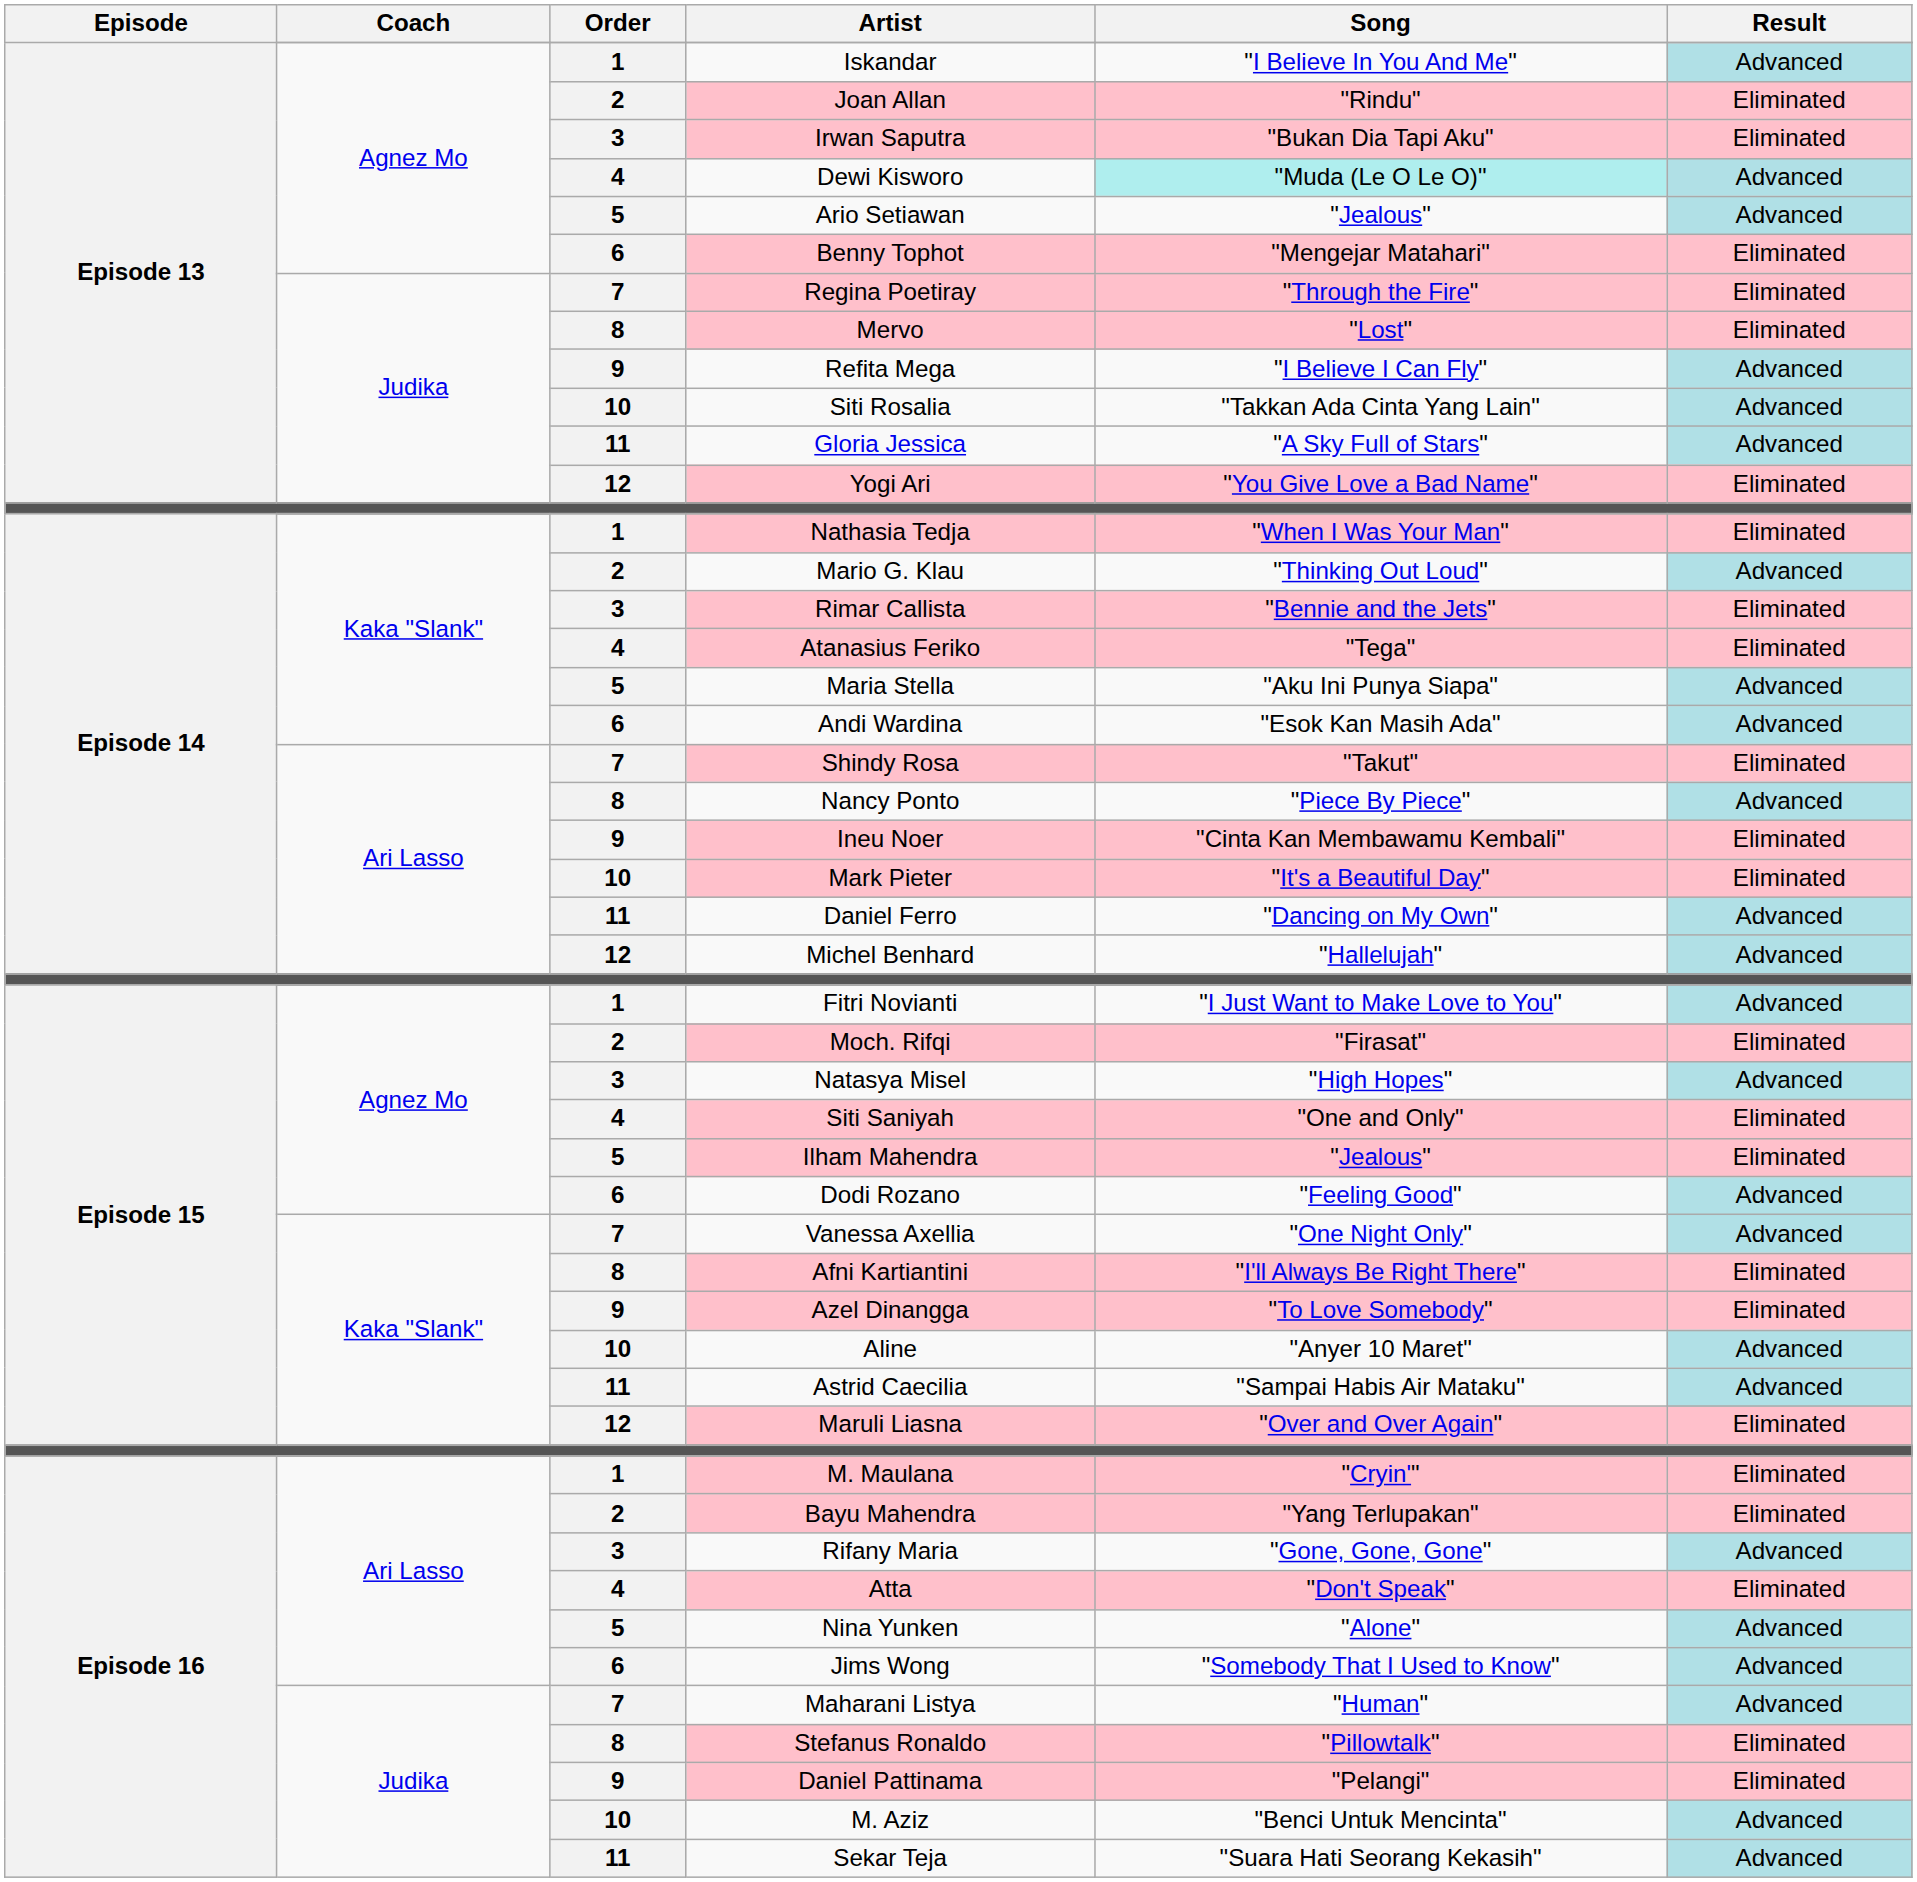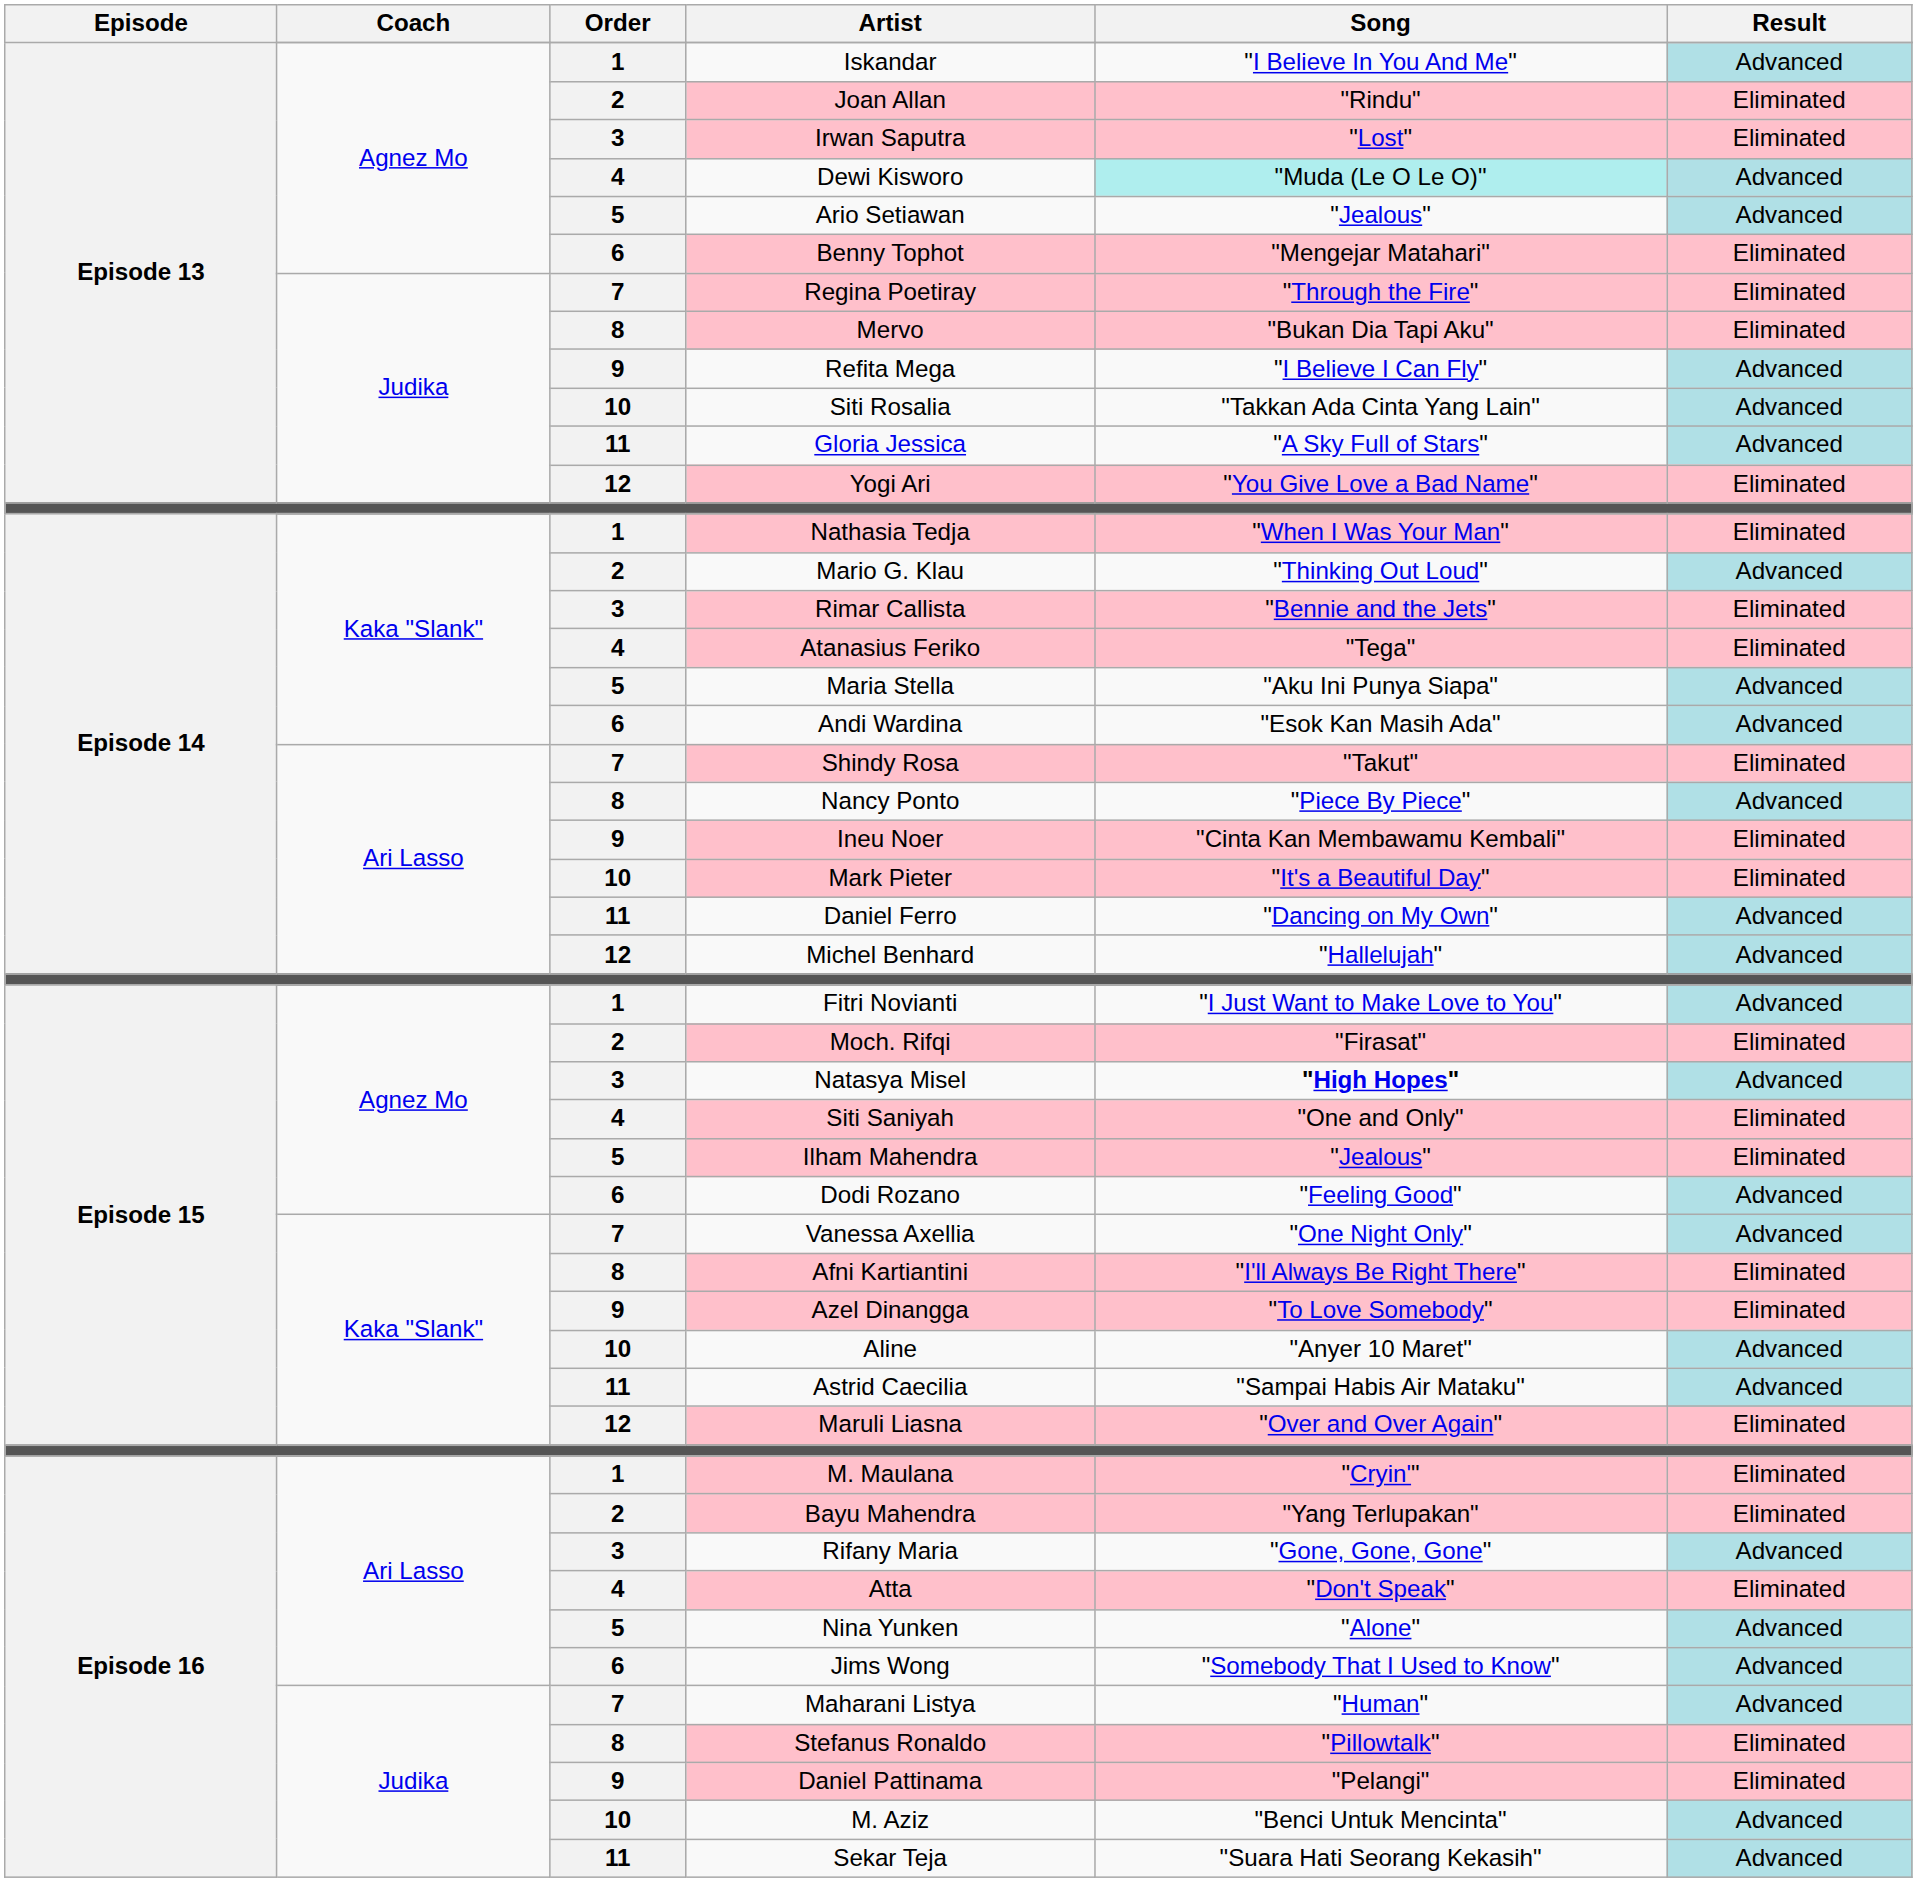 <table class="wikitable" style="text-align: center; width:100%;">
 <tr>
 <th style="width:10%;">Episode</th>
 <th style="width:10%;">Coach</th>
 <th style="width:05%;">Order</th>
 <th style="width:15%;">Artist</th>
 <th style="width:21%;">Song</th>
 <th style="width:9%;">Result</th>
 </tr>
 <tr>
 <th rowspan="13">Episode 13<br><small></small></th>
 </tr>
 <tr>
 <td rowspan=6><a href='#'>Agnez Mo</a></td>
 <th>1</th>
 <td>Iskandar</td>
 <td>"<a href='#'>I Believe In You And Me</a>"</td>
 <td style="background:#b0e0e6;">Advanced</td>
 </tr>
 <tr>
 <th>2</th>
 <td style="background:pink;">Joan Allan</td>
 <td style="background:pink;">"Rindu"</td>
 <td style="background:pink;">Eliminated</td>
 </tr>
 <tr>
 <th>3</th>
 <td style="background:pink;">Irwan Saputra</td>
-<td style="background:pink;">"Bukan Dia Tapi Aku"</td>
+<td style="background:pink;">"<a href='#'>Lost</a>"</td>
 <td style="background:pink;">Eliminated</td>
 </tr>
 <tr>
 <th>4</th>
 <td>Dewi Kisworo</td>
 <td style="background: paleturquoise;">"Muda (Le O Le O)"</td>
 <td style="background:#b0e0e6;">Advanced</td>
 </tr>
 <tr>
 <th>5</th>
 <td>Ario Setiawan</td>
 <td>"<a href='#'>Jealous</a>"</td>
 <td style="background:#b0e0e6;">Advanced</td>
 </tr>
 <tr>
 <th>6</th>
 <td style="background:pink;">Benny Tophot</td>
 <td style="background:pink;">"Mengejar Matahari"</td>
 <td style="background:pink;">Eliminated</td>
 </tr>
 <tr>
 <td rowspan=6><a href='#'>Judika</a></td>
 <th>7</th>
 <td style="background:pink;">Regina Poetiray</td>
 <td style="background:pink;">"<a href='#'>Through the Fire</a>"</td>
 <td style="background:pink;">Eliminated</td>
 </tr>
 <tr>
 <th>8</th>
 <td style="background:pink;">Mervo</td>
-<td style="background:pink;">"<a href='#'>Lost</a>"</td>
+<td style="background:pink;">"Bukan Dia Tapi Aku"</td>
 <td style="background:pink;">Eliminated</td>
 </tr>
 <tr>
 <th>9</th>
 <td>Refita Mega</td>
 <td>"<a href='#'>I Believe I Can Fly</a>"</td>
 <td style="background:#b0e0e6;">Advanced</td>
 </tr>
 <tr>
 <th>10</th>
 <td>Siti Rosalia</td>
 <td>"Takkan Ada Cinta Yang Lain"</td>
 <td style="background:#b0e0e6;">Advanced</td>
 </tr>
 <tr>
 <th>11</th>
 <td><a href='#'>Gloria Jessica</a></td>
 <td>"<a href='#'>A Sky Full of Stars</a>"</td>
 <td style="background:#b0e0e6;">Advanced</td>
 </tr>
 <tr>
 <th>12</th>
 <td style="background:pink;">Yogi Ari</td>
 <td style="background:pink;">"<a href='#'>You Give Love a Bad Name</a>"</td>
 <td style="background:pink;">Eliminated</td>
 </tr>
 <tr>
 <td colspan="7" style="background:#555;"></td>
 </tr>
 <tr>
 <th rowspan="13">Episode 14<br><small></small></th>
 </tr>
 <tr>
 <td rowspan=6><a href='#'>Kaka "Slank"</a></td>
 <th>1</th>
 <td style="background:pink;">Nathasia Tedja</td>
 <td style="background:pink;">"<a href='#'>When I Was Your Man</a>"</td>
 <td style="background:pink;">Eliminated</td>
 </tr>
 <tr>
 <th>2</th>
 <td>Mario G. Klau</td>
 <td>"<a href='#'>Thinking Out Loud</a>"</td>
 <td style="background:#b0e0e6;">Advanced</td>
 </tr>
 <tr>
 <th>3</th>
 <td style="background:pink;">Rimar Callista</td>
 <td style="background:pink;">"<a href='#'>Bennie and the Jets</a>"</td>
 <td style="background:pink;">Eliminated</td>
 </tr>
 <tr>
 <th>4</th>
 <td style="background:pink;">Atanasius Feriko</td>
 <td style="background:pink;">"Tega"</td>
 <td style="background:pink;">Eliminated</td>
 </tr>
 <tr>
 <th>5</th>
 <td>Maria Stella</td>
 <td>"Aku Ini Punya Siapa"</td>
 <td style="background:#b0e0e6;">Advanced</td>
 </tr>
 <tr>
 <th>6</th>
 <td>Andi Wardina</td>
 <td>"Esok Kan Masih Ada"</td>
 <td style="background:#b0e0e6;">Advanced</td>
 </tr>
 <tr>
 <td rowspan=6><a href='#'>Ari Lasso</a></td>
 <th>7</th>
 <td style="background:pink;">Shindy Rosa</td>
 <td style="background:pink;">"Takut"</td>
 <td style="background:pink;">Eliminated</td>
 </tr>
 <tr>
 <th>8</th>
 <td>Nancy Ponto</td>
 <td>"<a href='#'>Piece By Piece</a>"</td>
 <td style="background:#b0e0e6;">Advanced</td>
 </tr>
 <tr>
 <th>9</th>
 <td style="background:pink;">Ineu Noer</td>
 <td style="background:pink;">"Cinta Kan Membawamu Kembali"</td>
 <td style="background:pink;">Eliminated</td>
 </tr>
 <tr>
 <th>10</th>
 <td style="background:pink;">Mark Pieter</td>
 <td style="background:pink;">"<a href='#'>It's a Beautiful Day</a>"</td>
 <td style="background:pink;">Eliminated</td>
 </tr>
 <tr>
 <th>11</th>
 <td>Daniel Ferro</td>
 <td>"<a href='#'>Dancing on My Own</a>"</td>
 <td style="background:#b0e0e6;">Advanced</td>
 </tr>
 <tr>
 <th>12</th>
 <td>Michel Benhard</td>
 <td>"<a href='#'>Hallelujah</a>"</td>
 <td style="background:#b0e0e6;">Advanced</td>
 </tr>
 <tr>
 <td colspan="7" style="background:#555;"></td>
 </tr>
 <tr>
 <th rowspan="13">Episode 15<br><small></small></th>
 </tr>
 <tr>
 <td rowspan=6><a href='#'>Agnez Mo</a></td>
 <th>1</th>
 <td>Fitri Novianti</td>
 <td>"<a href='#'>I Just Want to Make Love to You</a>"</td>
 <td style="background:#b0e0e6;">Advanced</td>
 </tr>
 <tr>
 <th>2</th>
 <td style="background:pink;">Moch. Rifqi</td>
 <td style="background:pink;">"Firasat"</td>
 <td style="background:pink;">Eliminated</td>
 </tr>
 <tr>
 <th>3</th>
 <td>Natasya Misel</td>
-<td>"<a href='#'>High Hopes</a>"</td>
+<td><strong>"<a href='#'>High Hopes</a>"</strong></td>
 <td style="background:#b0e0e6;">Advanced</td>
 </tr>
 <tr>
 <th>4</th>
 <td style="background:pink;">Siti Saniyah</td>
 <td style="background:pink;">"One and Only"</td>
 <td style="background:pink;">Eliminated</td>
 </tr>
 <tr>
 <th>5</th>
 <td style="background:pink;">Ilham Mahendra</td>
 <td style="background:pink;">"<a href='#'>Jealous</a>"</td>
 <td style="background:pink;">Eliminated</td>
 </tr>
 <tr>
 <th>6</th>
 <td>Dodi Rozano</td>
 <td>"<a href='#'>Feeling Good</a>"</td>
 <td style="background:#b0e0e6;">Advanced</td>
 </tr>
 <tr>
 <td rowspan=6><a href='#'>Kaka "Slank"</a></td>
 <th>7</th>
 <td>Vanessa Axellia</td>
 <td>"<a href='#'>One Night Only</a>"</td>
 <td style="background:#b0e0e6;">Advanced</td>
 </tr>
 <tr>
 <th>8</th>
 <td style="background:pink;">Afni Kartiantini</td>
 <td style="background:pink;">"<a href='#'>I'll Always Be Right There</a>"</td>
 <td style="background:pink;">Eliminated</td>
 </tr>
 <tr>
 <th>9</th>
 <td style="background:pink;">Azel Dinangga</td>
 <td style="background:pink;">"<a href='#'>To Love Somebody</a>"</td>
 <td style="background:pink;">Eliminated</td>
 </tr>
 <tr>
 <th>10</th>
 <td>Aline</td>
 <td>"Anyer 10 Maret"</td>
 <td style="background:#b0e0e6;">Advanced</td>
 </tr>
 <tr>
 <th>11</th>
 <td>Astrid Caecilia</td>
 <td>"Sampai Habis Air Mataku"</td>
 <td style="background:#b0e0e6;">Advanced</td>
 </tr>
 <tr>
 <th>12</th>
 <td style="background:pink;">Maruli Liasna</td>
 <td style="background:pink;">"<a href='#'>Over and Over Again</a>"</td>
 <td style="background:pink;">Eliminated</td>
 </tr>
 <tr>
 <td colspan="7" style="background:#555;"></td>
 </tr>
 <tr>
 <th rowspan="12">Episode 16<br><small></small></th>
 </tr>
 <tr>
 <td rowspan=6><a href='#'>Ari Lasso</a></td>
 <th>1</th>
 <td style="background:pink;">M. Maulana</td>
 <td style="background:pink;">"<a href='#'>Cryin'</a>"</td>
 <td style="background:pink;">Eliminated</td>
 </tr>
 <tr>
 <th>2</th>
 <td style="background:pink;">Bayu Mahendra</td>
 <td style="background:pink;">"Yang Terlupakan"</td>
 <td style="background:pink;">Eliminated</td>
 </tr>
 <tr>
 <th>3</th>
 <td>Rifany Maria</td>
 <td>"<a href='#'>Gone, Gone, Gone</a>"</td>
 <td style="background:#b0e0e6;">Advanced</td>
 </tr>
 <tr>
 <th>4</th>
 <td style="background:pink;">Atta</td>
 <td style="background:pink;">"<a href='#'>Don't Speak</a>"</td>
 <td style="background:pink;">Eliminated</td>
 </tr>
 <tr>
 <th>5</th>
 <td>Nina Yunken</td>
 <td>"<a href='#'>Alone</a>"</td>
 <td style="background:#b0e0e6;">Advanced</td>
 </tr>
 <tr>
 <th>6</th>
 <td>Jims Wong</td>
 <td>"<a href='#'>Somebody That I Used to Know</a>"</td>
 <td style="background:#b0e0e6;">Advanced</td>
 </tr>
 <tr>
 <td rowspan=5><a href='#'>Judika</a></td>
 <th>7</th>
 <td>Maharani Listya</td>
 <td>"<a href='#'>Human</a>"</td>
 <td style="background:#b0e0e6;">Advanced</td>
 </tr>
 <tr>
 <th>8</th>
 <td style="background:pink;">Stefanus Ronaldo</td>
 <td style="background:pink;">"<a href='#'>Pillowtalk</a>"</td>
 <td style="background:pink;">Eliminated</td>
 </tr>
 <tr>
 <th>9</th>
 <td style="background:pink;">Daniel Pattinama</td>
 <td style="background:pink;">"Pelangi"</td>
 <td style="background:pink;">Eliminated</td>
 </tr>
 <tr>
 <th>10</th>
 <td>M. Aziz</td>
 <td>"Benci Untuk Mencinta"</td>
 <td style="background:#b0e0e6;">Advanced</td>
 </tr>
 <tr>
 <th>11</th>
 <td>Sekar Teja</td>
 <td>"Suara Hati Seorang Kekasih"</td>
 <td style="background:#b0e0e6;">Advanced</td>
 </tr>
 </table>
